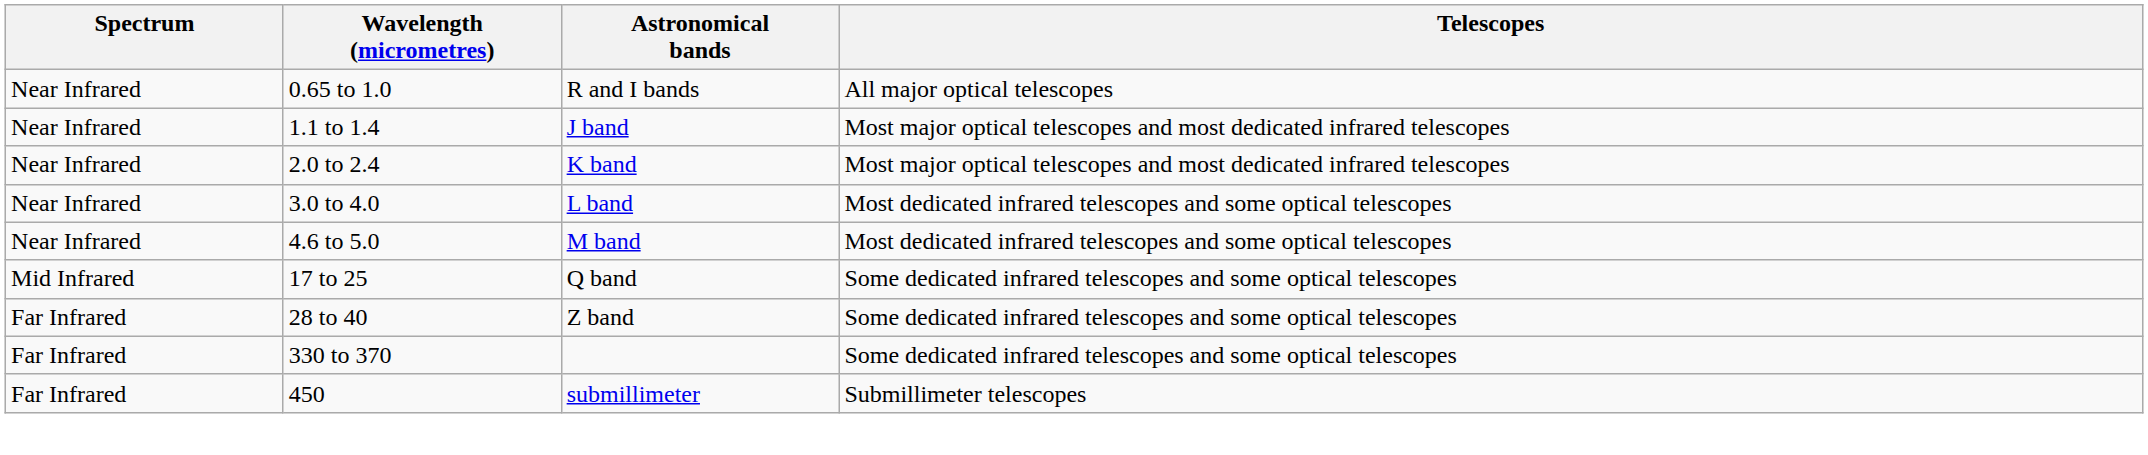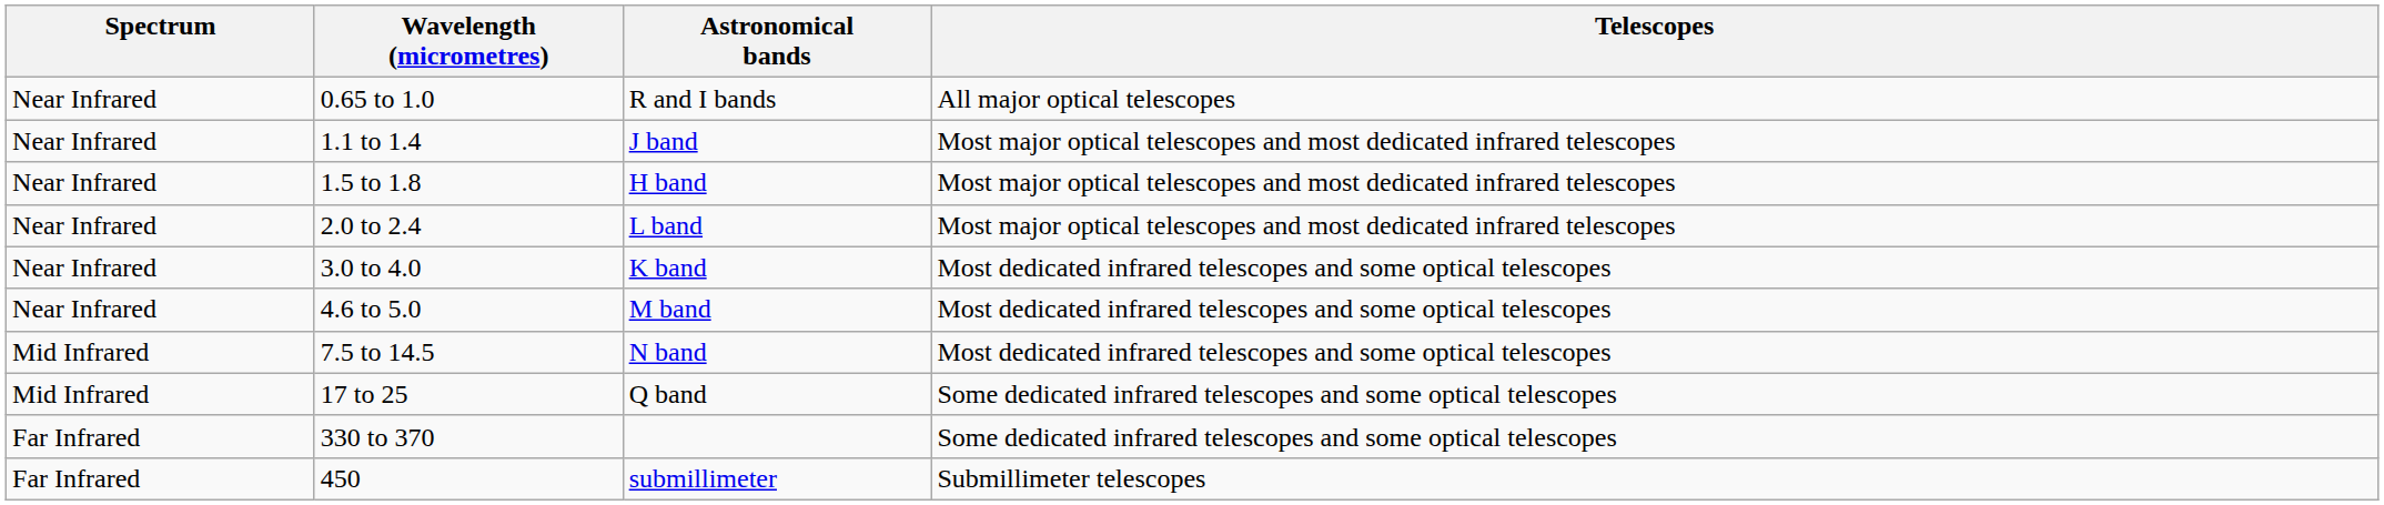 <table class="wikitable" style="width: 90%; margin: 1em auto 1em auto;">
 <tr valign="top">
 <th width=13%>Spectrum</th>
 <th width=13%>Wavelength<br>(<a href='#'>micrometres</a>)</th>
 <th width=13%>Astronomical<br>bands</th>
 <th width=61%>Telescopes</th>
 </tr>
 <tr>
 <td>Near Infrared</td>
 <td>0.65 to 1.0</td>
 <td>R and I bands</td>
 <td>All major optical telescopes</td>
 </tr>
 <tr>
 <td>Near Infrared</td>
 <td>1.1 to 1.4</td>
 <td><a href='#'>J band</a></td>
 <td>Most major optical telescopes and most dedicated infrared telescopes</td>
 </tr>
 <tr>
 <td>Near Infrared</td>
+<td>1.5 to 1.8</td>
+<td><a href='#'>H band</a></td>
+<td>Most major optical telescopes and most dedicated infrared telescopes</td>
+</tr>
+<tr>
+<td>Near Infrared</td>
 <td>2.0 to 2.4</td>
-<td><a href='#'>K band</a></td>
+<td><a href='#'>L band</a></td>
 <td>Most major optical telescopes and most dedicated infrared telescopes</td>
 </tr>
 <tr>
 <td>Near Infrared</td>
 <td>3.0 to 4.0</td>
-<td><a href='#'>L band</a></td>
+<td><a href='#'>K band</a></td>
 <td>Most dedicated infrared telescopes and some optical telescopes</td>
 </tr>
 <tr>
 <td>Near Infrared</td>
 <td>4.6 to 5.0</td>
 <td><a href='#'>M band</a></td>
 <td>Most dedicated infrared telescopes and some optical telescopes</td>
 </tr>
 <tr>
 <td>Mid Infrared</td>
+<td>7.5 to 14.5</td>
+<td><a href='#'>N band</a></td>
+<td>Most dedicated infrared telescopes and some optical telescopes</td>
+</tr>
+<tr>
+<td>Mid Infrared</td>
 <td>17 to 25</td>
 <td>Q band</td>
-<td>Some dedicated infrared telescopes and some optical telescopes</td>
-</tr>
-<tr>
-<td>Far Infrared</td>
-<td>28 to 40</td>
-<td>Z band</td>
 <td>Some dedicated infrared telescopes and some optical telescopes</td>
 </tr>
 <tr>
 <td>Far Infrared</td>
 <td>330 to 370</td>
 <td></td>
 <td>Some dedicated infrared telescopes and some optical telescopes</td>
 </tr>
 <tr>
 <td>Far Infrared</td>
 <td>450</td>
 <td><a href='#'>submillimeter</a></td>
 <td>Submillimeter telescopes</td>
 </tr>
 </table>
